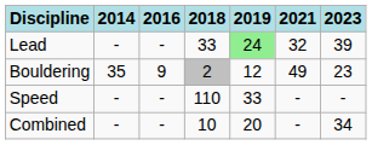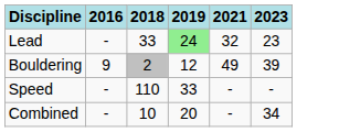 <table class="wikitable" style="text-align: center">
 <tr>
 <th style="background: #b0e0e6">Discipline</th>
-<th style="background: #b0e0e6">2014</th>
 <th style="background: #b0e0e6">2016</th>
 <th style="background: #b0e0e6">2018</th>
 <th style="background: #b0e0e6">2019</th>
 <th style="background: #b0e0e6">2021</th>
 <th style="background: #b0e0e6">2023</th>
 </tr>
 <tr>
 <td align="left">Lead</td>
 <td>-</td>
-<td>-</td>
 <td>33</td>
 <td style="background: lightgreen;">24</td>
 <td>32</td>
-<td>39</td>
+<td>23</td>
 </tr>
 <tr>
 <td align="left">Bouldering</td>
-<td>35</td>
 <td>9</td>
 <td style="background: silver">2</td>
 <td>12</td>
 <td>49</td>
-<td>23</td>
+<td>39</td>
 </tr>
 <tr>
 <td align="left">Speed</td>
-<td>-</td>
 <td>-</td>
 <td>110</td>
 <td>33</td>
 <td>-</td>
 <td>-</td>
 </tr>
 <tr>
 <td align="left">Combined</td>
 <td>-</td>
-<td>-</td>
 <td>10</td>
 <td>20</td>
 <td>-</td>
 <td>34</td>
 </tr>
 </table>
